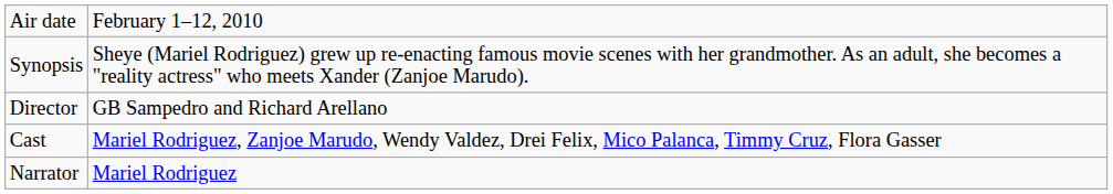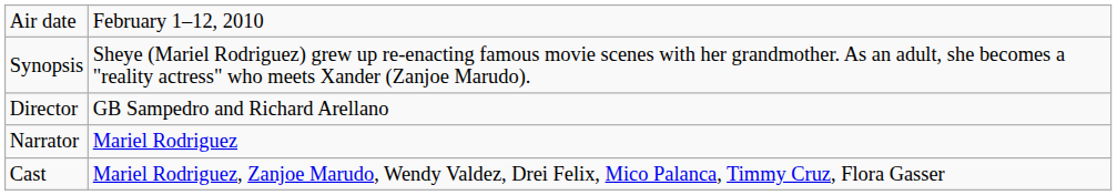 <table class="wikitable">
 <tr>
 <td>Air date</td>
 <td>February 1–12, 2010</td>
 </tr>
 <tr>
 <td>Synopsis</td>
 <td>Sheye (Mariel Rodriguez) grew up re-enacting famous movie scenes with her grandmother. As an adult, she becomes a "reality actress" who meets Xander (Zanjoe Marudo).</td>
 </tr>
 <tr>
 <td>Director</td>
 <td>GB Sampedro and Richard Arellano</td>
 </tr>
 <tr>
+<td>Narrator</td>
+<td><a href='#'>Mariel Rodriguez</a></td>
+</tr>
+<tr>
 <td>Cast</td>
 <td><a href='#'>Mariel Rodriguez</a>, <a href='#'>Zanjoe Marudo</a>, Wendy Valdez, Drei Felix, <a href='#'>Mico Palanca</a>, <a href='#'>Timmy Cruz</a>, Flora Gasser</td>
 </tr>
-<tr>
-<td>Narrator</td>
-<td><a href='#'>Mariel Rodriguez</a></td>
-</tr>
 </table>
